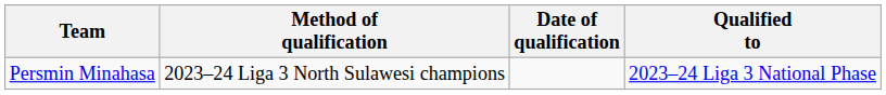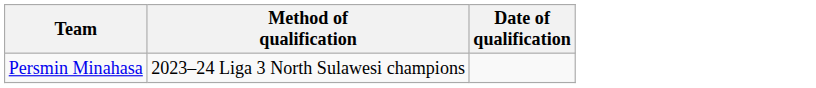 <table class="wikitable sortable" style="text-align: left;">
 <tr>
 <th>Team</th>
 <th>Method of <br> qualification</th>
 <th>Date of <br> qualification</th>
-<th>Qualified <br> to<br></th>
 </tr>
 <tr>
 <td><a href='#'>Persmin Minahasa</a></td>
 <td {{Sort>2023–24 Liga 3 North Sulawesi champions</td>
 <td></td>
-<td><a href='#'>2023–24 Liga 3 National Phase</a></td>
 </tr>
 </table>
